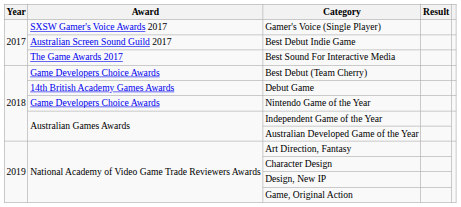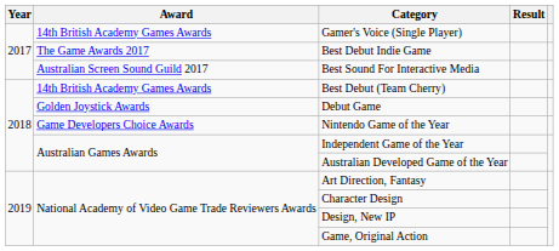 <table class="wikitable sortable">
 <tr>
 <th>Year</th>
 <th>Award</th>
 <th>Category</th>
 <th>Result</th>
 <th></th>
 </tr>
 <tr>
 <td style="text-align:center;" rowspan="3">2017</td>
-<td><a href='#'>SXSW Gamer's Voice Awards</a> 2017</td>
+<td><a href='#'>14th British Academy Games Awards</a></td>
 <td>Gamer's Voice (Single Player)</td>
 <td></td>
 <td style="text-align:center;"></td>
 </tr>
 <tr>
-<td><a href='#'>Australian Screen Sound Guild</a> 2017</td>
+<td><a href='#'>The Game Awards 2017</a></td>
 <td>Best Debut Indie Game</td>
 <td></td>
 <td style="text-align:center;"></td>
 </tr>
 <tr>
-<td><a href='#'>The Game Awards 2017</a></td>
+<td><a href='#'>Australian Screen Sound Guild</a> 2017</td>
 <td>Best Sound For Interactive Media</td>
 <td></td>
 <td style="text-align:center;"></td>
 </tr>
 <tr>
 <td style="text-align:center;" rowspan="5">2018</td>
-<td><a href='#'>Game Developers Choice Awards</a></td>
+<td><a href='#'>14th British Academy Games Awards</a></td>
 <td>Best Debut (Team Cherry)</td>
 <td></td>
 <td style="text-align:center;"></td>
 </tr>
 <tr>
-<td><a href='#'>14th British Academy Games Awards</a></td>
+<td><a href='#'>Golden Joystick Awards</a></td>
 <td>Debut Game</td>
 <td></td>
 <td style="text-align:center;"></td>
 </tr>
 <tr>
 <td><a href='#'>Game Developers Choice Awards</a></td>
 <td>Nintendo Game of the Year</td>
 <td></td>
 <td style="text-align:center;"></td>
 </tr>
 <tr>
 <td rowspan="2">Australian Games Awards</td>
 <td>Independent Game of the Year</td>
 <td></td>
 <td rowspan="2" style="text-align:center;"></td>
 </tr>
 <tr>
 <td>Australian Developed Game of the Year</td>
 <td></td>
 </tr>
 <tr>
 <td style="text-align:center;" rowspan="4">2019</td>
 <td rowspan="4">National Academy of Video Game Trade Reviewers Awards</td>
 <td>Art Direction, Fantasy</td>
 <td></td>
 <td rowspan="4" style="text-align:center;"></td>
 </tr>
 <tr>
 <td>Character Design</td>
 <td></td>
 </tr>
 <tr>
 <td>Design, New IP</td>
 <td></td>
 </tr>
 <tr>
 <td>Game, Original Action</td>
 <td></td>
 </tr>
 </table>
